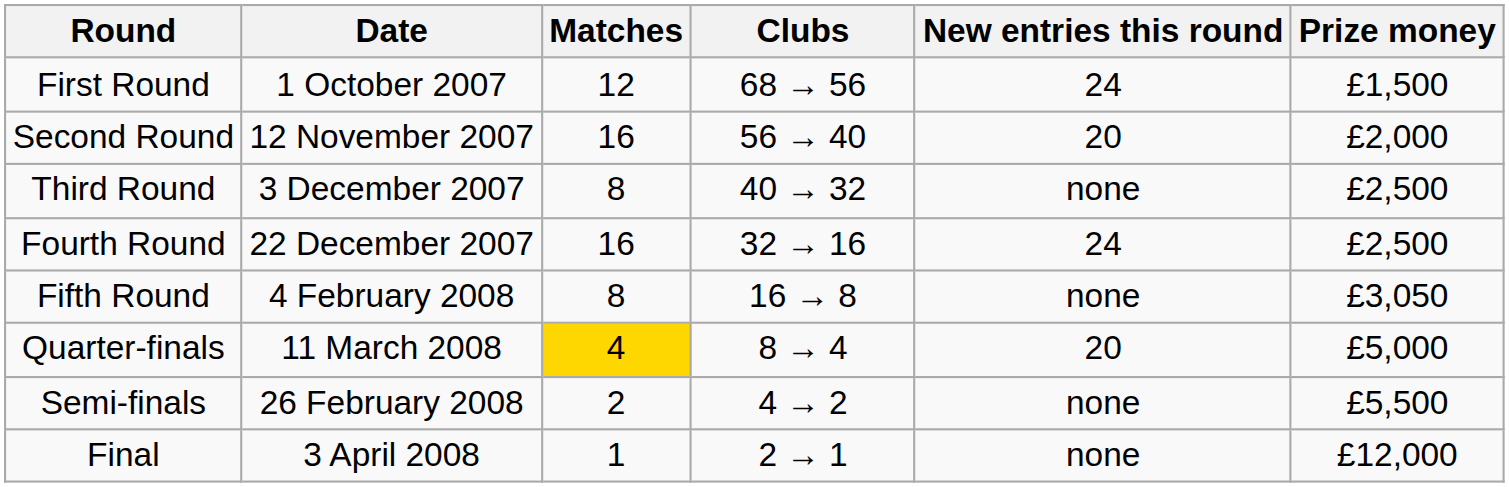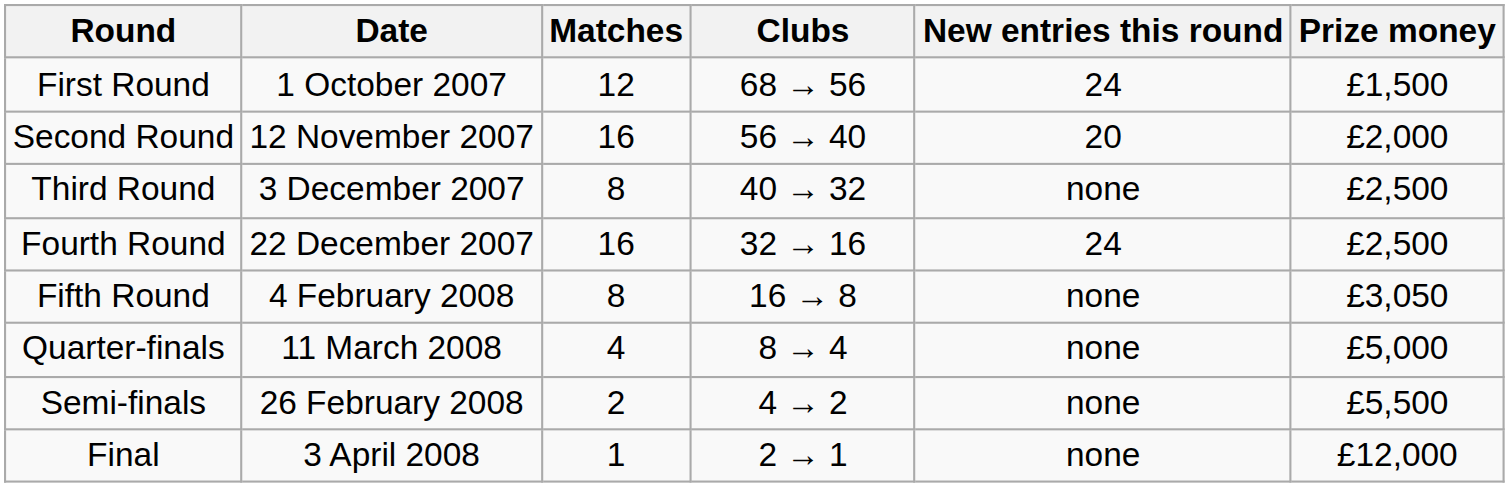 <table class="wikitable">
 <tr>
 <th>Round</th>
 <th>Date</th>
 <th>Matches</th>
 <th width=100>Clubs</th>
 <th>New entries this round</th>
 <th>Prize money</th>
 </tr>
 <tr align=center>
 <td>First Round</td>
 <td>1 October 2007</td>
 <td>12</td>
 <td>68 → 56</td>
 <td>24</td>
 <td>£1,500</td>
 </tr>
 <tr align=center>
 <td>Second Round</td>
 <td>12 November 2007</td>
 <td>16</td>
 <td>56 → 40</td>
 <td>20</td>
 <td>£2,000</td>
 </tr>
 <tr align=center>
 <td>Third Round</td>
 <td>3 December 2007</td>
 <td>8</td>
 <td>40 → 32</td>
 <td>none</td>
 <td>£2,500</td>
 </tr>
 <tr align=center>
 <td>Fourth Round</td>
 <td>22 December 2007</td>
 <td>16</td>
 <td>32 → 16</td>
 <td>24</td>
 <td>£2,500</td>
 </tr>
 <tr align=center>
 <td>Fifth Round</td>
 <td>4 February 2008</td>
 <td>8</td>
 <td>16 → 8</td>
 <td>none</td>
 <td>£3,050</td>
 </tr>
 <tr align=center>
 <td>Quarter-finals</td>
 <td>11 March 2008</td>
-<td style="background: gold;">4</td>
+<td>4</td>
 <td>8 → 4</td>
-<td>20</td>
+<td>none</td>
 <td>£5,000</td>
 </tr>
 <tr align=center>
 <td>Semi-finals</td>
 <td>26 February 2008</td>
 <td>2</td>
 <td>4 → 2</td>
 <td>none</td>
 <td>£5,500</td>
 </tr>
 <tr align=center>
 <td>Final</td>
 <td>3 April 2008</td>
 <td>1</td>
 <td>2 → 1</td>
 <td>none</td>
 <td>£12,000</td>
 </tr>
 </table>
